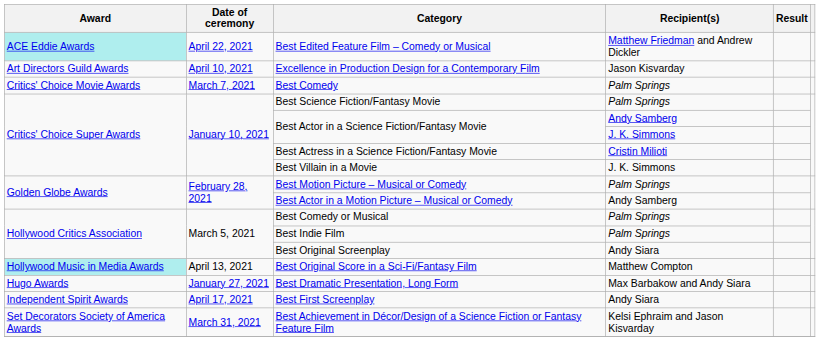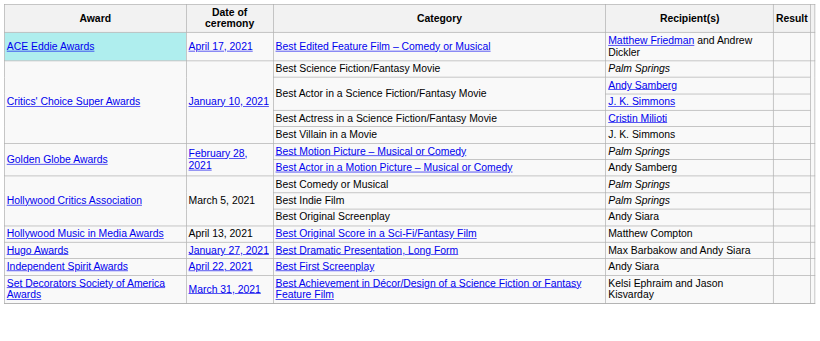 <table class="wikitable sortable plainrowheaders">
 <tr>
 <th scope="col">Award</th>
 <th scope="col">Date of ceremony</th>
 <th scope="col">Category</th>
 <th scope="col">Recipient(s)</th>
 <th scope="col">Result</th>
 <th scope="col" class="unsortable"></th>
 </tr>
 <tr>
 <td style="background: paleturquoise;"><a href='#'>ACE Eddie Awards</a></td>
-<td><a href='#'>April 22, 2021</a></td>
+<td><a href='#'>April 17, 2021</a></td>
 <td><a href='#'>Best Edited Feature Film – Comedy or Musical</a></td>
 <td><a href='#'>Matthew Friedman</a> and Andrew Dickler</td>
 <td></td>
 <td></td>
-</tr>
-<tr>
-<td><a href='#'>Art Directors Guild Awards</a></td>
-<td><a href='#'>April 10, 2021</a></td>
-<td><a href='#'>Excellence in Production Design for a Contemporary Film</a></td>
-<td>Jason Kisvarday</td>
-<td></td>
-<td></td>
-</tr>
-<tr>
-<td><a href='#'>Critics' Choice Movie Awards</a></td>
-<td><a href='#'>March 7, 2021</a></td>
-<td><a href='#'>Best Comedy</a></td>
-<td><em>Palm Springs</em></td>
-<td></td>
-<td rowspan=1></td>
 </tr>
 <tr>
 <td rowspan="5"><a href='#'>Critics' Choice Super Awards</a></td>
 <td rowspan="5"><a href='#'>January 10, 2021</a></td>
 <td>Best Science Fiction/Fantasy Movie</td>
 <td><em>Palm Springs</em></td>
 <td></td>
 <td rowspan="5"></td>
 </tr>
 <tr>
 <td rowspan=2>Best Actor in a Science Fiction/Fantasy Movie</td>
 <td><a href='#'>Andy Samberg</a></td>
 <td></td>
 </tr>
 <tr>
 <td><a href='#'>J. K. Simmons</a></td>
 <td></td>
 </tr>
 <tr>
 <td>Best Actress in a Science Fiction/Fantasy Movie</td>
 <td><a href='#'>Cristin Milioti</a></td>
 <td></td>
 </tr>
 <tr>
 <td>Best Villain in a Movie</td>
 <td>J. K. Simmons</td>
 <td></td>
 </tr>
 <tr>
 <td rowspan="2"><a href='#'>Golden Globe Awards</a></td>
 <td rowspan="2"><a href='#'>February 28, 2021</a></td>
 <td><a href='#'>Best Motion Picture – Musical or Comedy</a></td>
 <td><em>Palm Springs</em></td>
 <td></td>
 <td rowspan="2"></td>
 </tr>
 <tr>
 <td><a href='#'>Best Actor in a Motion Picture – Musical or Comedy</a></td>
 <td>Andy Samberg</td>
 <td></td>
 </tr>
 <tr>
 <td rowspan="3"><a href='#'>Hollywood Critics Association</a></td>
 <td rowspan="3">March 5, 2021</td>
 <td>Best Comedy or Musical</td>
 <td><em>Palm Springs</em></td>
 <td></td>
 <td rowspan="3"></td>
 </tr>
 <tr>
 <td>Best Indie Film</td>
 <td><em>Palm Springs</em></td>
 <td></td>
 </tr>
 <tr>
 <td>Best Original Screenplay</td>
 <td>Andy Siara</td>
 <td></td>
 </tr>
 <tr>
-<td style="background: paleturquoise;"><a href='#'>Hollywood Music in Media Awards</a></td>
+<td><a href='#'>Hollywood Music in Media Awards</a></td>
 <td>April 13, 2021</td>
 <td><a href='#'>Best Original Score in a Sci-Fi/Fantasy Film</a></td>
 <td>Matthew Compton</td>
 <td></td>
 <td></td>
 </tr>
 <tr>
 <td><a href='#'>Hugo Awards</a></td>
 <td><a href='#'>January 27, 2021</a></td>
 <td><a href='#'>Best Dramatic Presentation, Long Form</a></td>
 <td>Max Barbakow and Andy Siara</td>
 <td></td>
 <td></td>
 </tr>
 <tr>
 <td><a href='#'>Independent Spirit Awards</a></td>
-<td><a href='#'>April 17, 2021</a></td>
+<td><a href='#'>April 22, 2021</a></td>
 <td><a href='#'>Best First Screenplay</a></td>
 <td>Andy Siara</td>
 <td></td>
 <td></td>
 </tr>
 <tr>
 <td><a href='#'>Set Decorators Society of America Awards</a></td>
 <td><a href='#'>March 31, 2021</a></td>
 <td><a href='#'>Best Achievement in Décor/Design of a Science Fiction or Fantasy Feature Film</a></td>
 <td>Kelsi Ephraim and Jason Kisvarday</td>
 <td></td>
 <td></td>
 </tr>
 <tr>
 </tr>
 </table>
